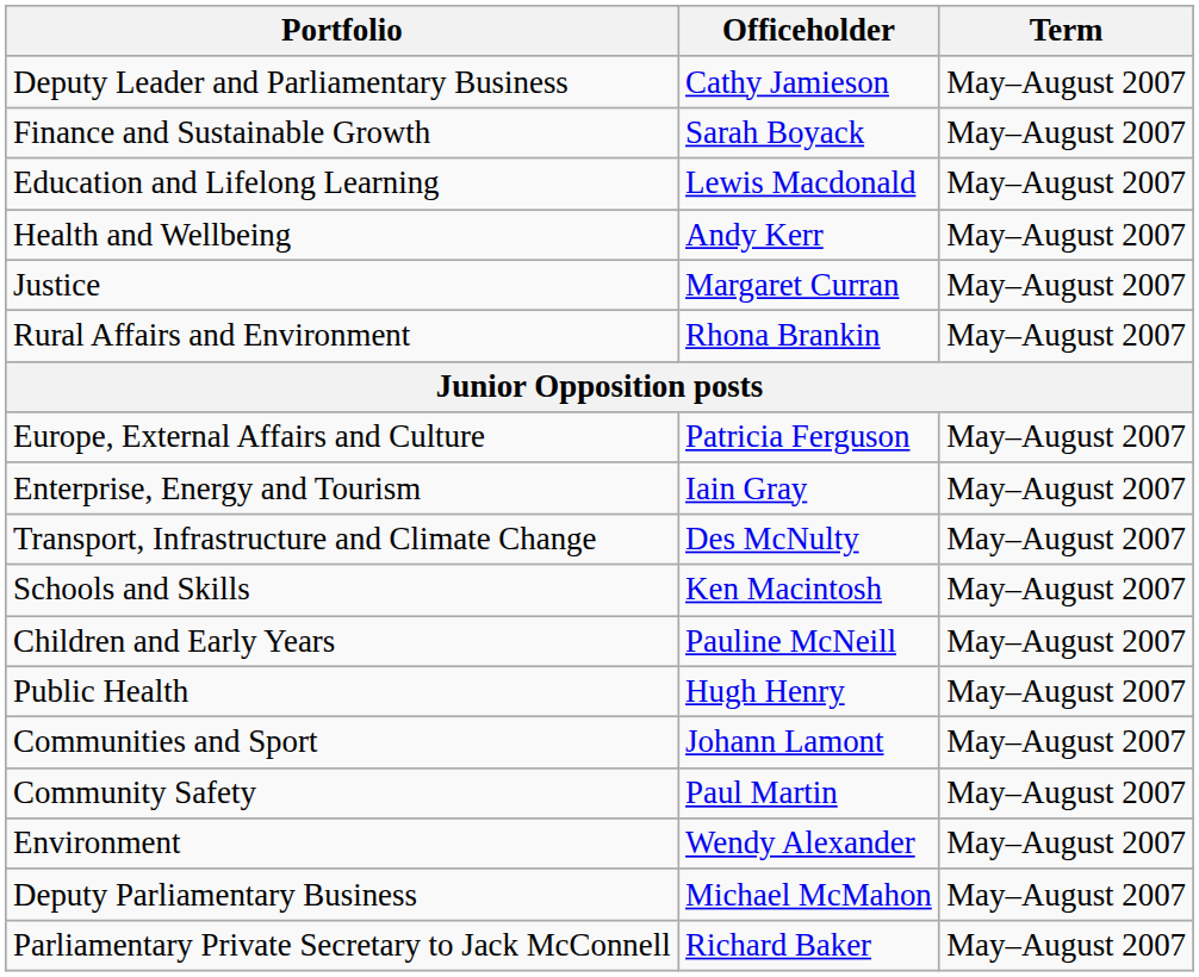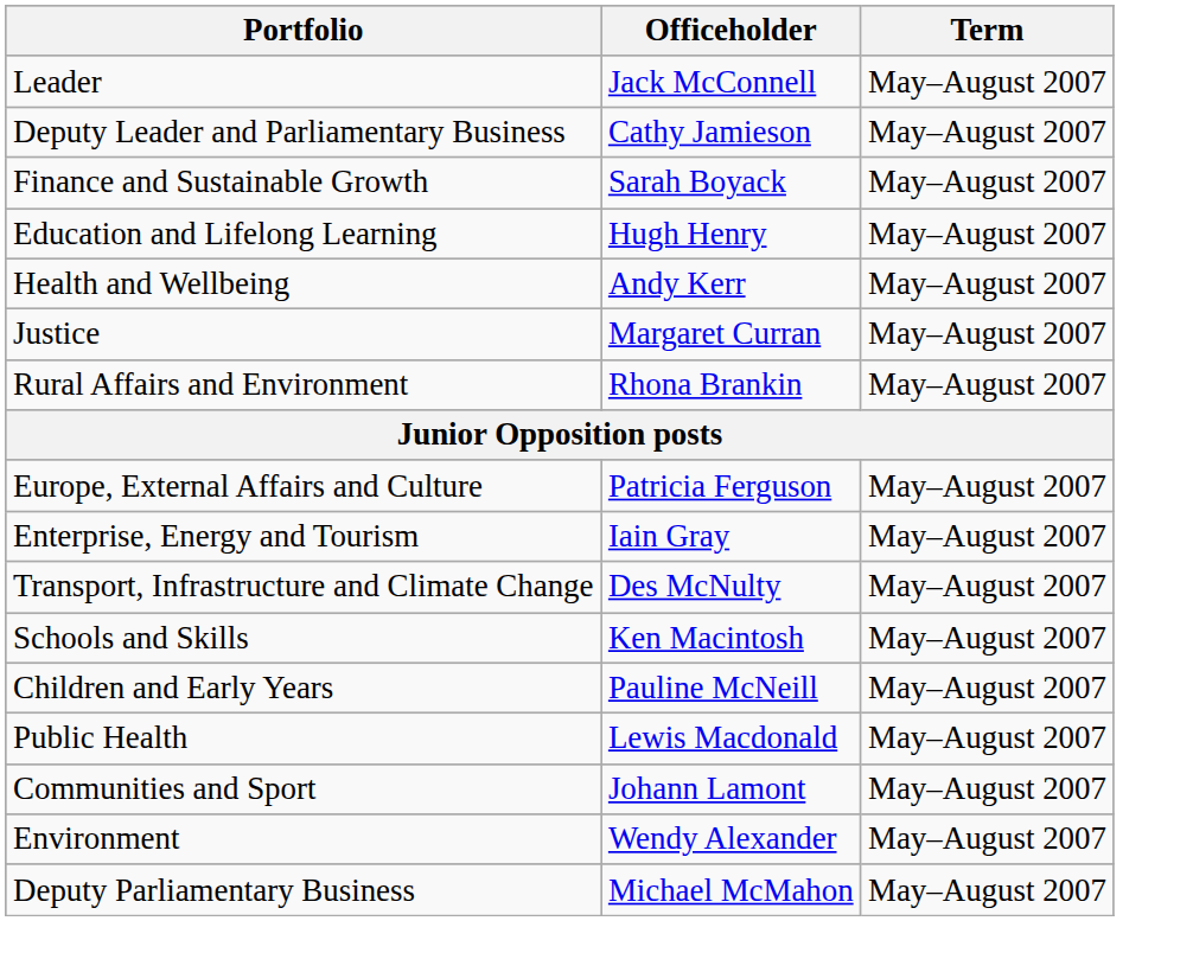 <table class="wikitable">
 <tr>
 <th>Portfolio</th>
 <th>Officeholder</th>
 <th>Term</th>
+</tr>
+<tr>
+<td>Leader</td>
+<td><a href='#'>Jack McConnell</a></td>
+<td>May–August 2007</td>
 </tr>
 <tr>
 <td>Deputy Leader and Parliamentary Business</td>
 <td><a href='#'>Cathy Jamieson</a></td>
 <td>May–August 2007</td>
 </tr>
 <tr>
 <td>Finance and Sustainable Growth</td>
 <td><a href='#'>Sarah Boyack</a></td>
 <td>May–August 2007</td>
 </tr>
 <tr>
 <td>Education and Lifelong Learning</td>
-<td><a href='#'>Lewis Macdonald</a></td>
+<td><a href='#'>Hugh Henry</a></td>
 <td>May–August 2007</td>
 </tr>
 <tr>
 <td>Health and Wellbeing</td>
 <td><a href='#'>Andy Kerr</a></td>
 <td>May–August 2007</td>
 </tr>
 <tr>
 <td>Justice</td>
 <td><a href='#'>Margaret Curran</a></td>
 <td>May–August 2007</td>
 </tr>
 <tr>
 <td>Rural Affairs and Environment</td>
 <td><a href='#'>Rhona Brankin</a></td>
 <td>May–August 2007</td>
 </tr>
 <tr>
 <th colspan="3">Junior Opposition posts</th>
 </tr>
 <tr>
 <td>Europe, External Affairs and Culture</td>
 <td><a href='#'>Patricia Ferguson</a></td>
 <td>May–August 2007</td>
 </tr>
 <tr>
 <td>Enterprise, Energy and Tourism</td>
 <td><a href='#'>Iain Gray</a></td>
 <td>May–August 2007</td>
 </tr>
 <tr>
 <td>Transport, Infrastructure and Climate Change</td>
 <td><a href='#'>Des McNulty</a></td>
 <td>May–August 2007</td>
 </tr>
 <tr>
 <td>Schools and Skills</td>
 <td><a href='#'>Ken Macintosh</a></td>
 <td>May–August 2007</td>
 </tr>
 <tr>
 <td>Children and Early Years</td>
 <td><a href='#'>Pauline McNeill</a></td>
 <td>May–August 2007</td>
 </tr>
 <tr>
 <td>Public Health</td>
-<td><a href='#'>Hugh Henry</a></td>
+<td><a href='#'>Lewis Macdonald</a></td>
 <td>May–August 2007</td>
 </tr>
 <tr>
 <td>Communities and Sport</td>
 <td><a href='#'>Johann Lamont</a></td>
-<td>May–August 2007</td>
-</tr>
-<tr>
-<td>Community Safety</td>
-<td><a href='#'>Paul Martin</a></td>
 <td>May–August 2007</td>
 </tr>
 <tr>
 <td>Environment</td>
 <td><a href='#'>Wendy Alexander</a></td>
 <td>May–August 2007</td>
 </tr>
 <tr>
 <td>Deputy Parliamentary Business</td>
 <td><a href='#'>Michael McMahon</a></td>
 <td>May–August 2007</td>
 </tr>
-<tr>
-<td>Parliamentary Private Secretary to Jack McConnell</td>
-<td><a href='#'>Richard Baker</a></td>
-<td>May–August 2007</td>
-</tr>
 </table>
